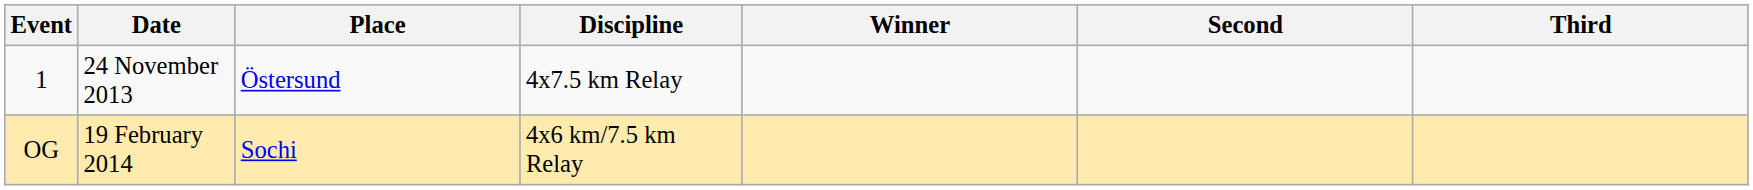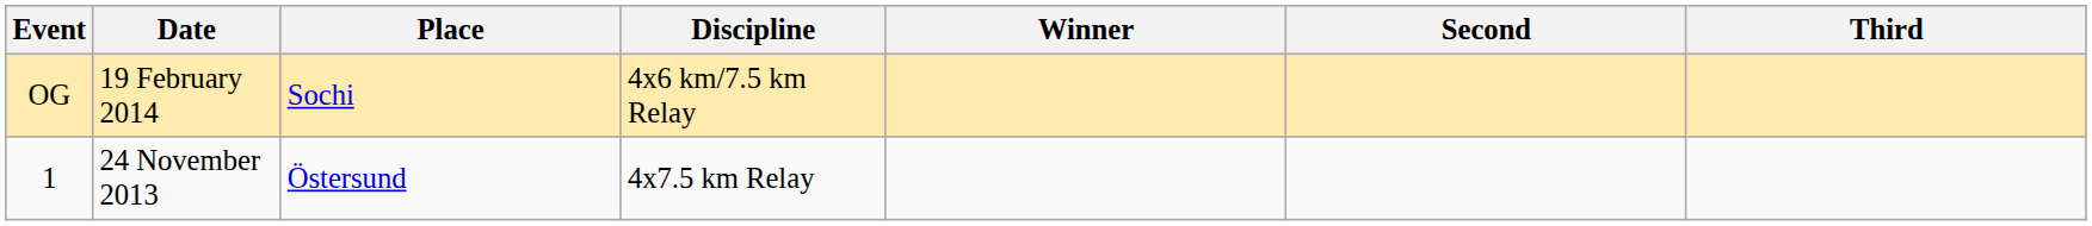 <table class="wikitable" style="font-size:95%;">
 <tr>
 <th width="30">Event</th>
 <th width="90">Date</th>
 <th width="169">Place</th>
 <th width="130">Discipline</th>
 <th width="200">Winner</th>
 <th width="200">Second</th>
 <th width="200">Third</th>
 </tr>
+<tr style="background:#FFEBAD">
+<td align=center>OG</td>
+<td>19 February 2014</td>
+<td> <a href='#'>Sochi</a></td>
+<td>4x6 km/7.5 km Relay</td>
+<td></td>
+<td></td>
+<td></td>
+</tr>
 <tr>
 <td align=center>1</td>
 <td>24 November 2013</td>
 <td> <a href='#'>Östersund</a></td>
 <td>4x7.5 km Relay</td>
 <td></td>
 <td></td>
 <td></td>
 </tr>
-<tr style="background:#FFEBAD">
-<td align=center>OG</td>
-<td>19 February 2014</td>
-<td> <a href='#'>Sochi</a></td>
-<td>4x6 km/7.5 km Relay</td>
-<td></td>
-<td></td>
-<td></td>
-</tr>
 </table>
